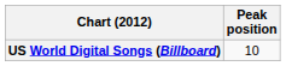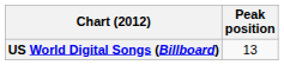 <table class="wikitable plainrowheaders">
 <tr>
 <th scope="col">Chart (2012)</th>
 <th scope="col">Peak<br>position</th>
 </tr>
 <tr>
 <th scope="row">US <a href='#'>World Digital Songs</a> (<em><a href='#'>Billboard</a></em>)</th>
-<td style="text-align:center">10</td>
+<td style="text-align:center">13</td>
 </tr>
 </table>
